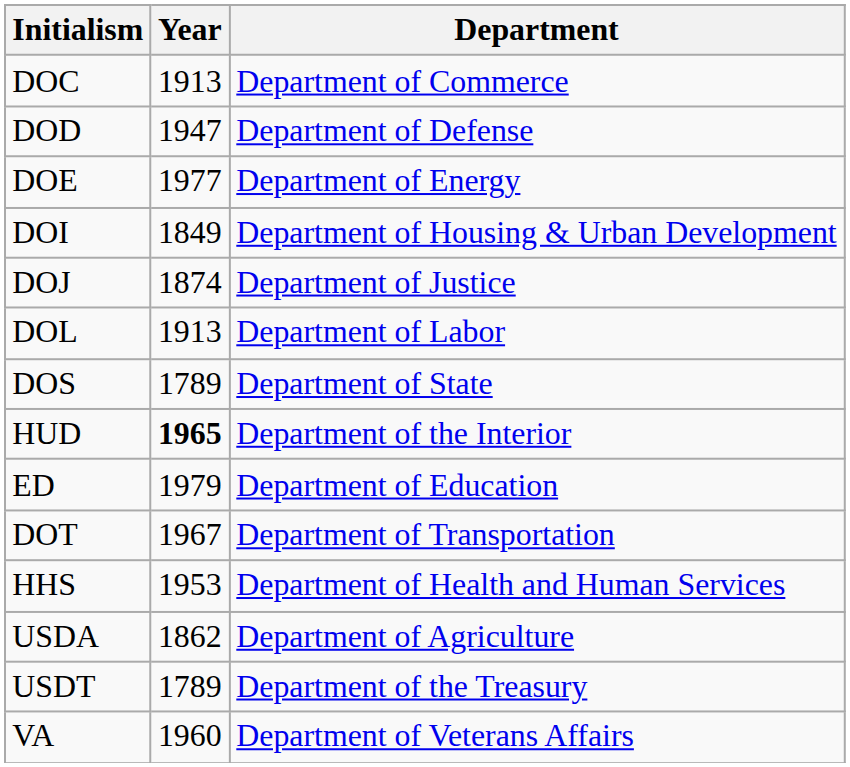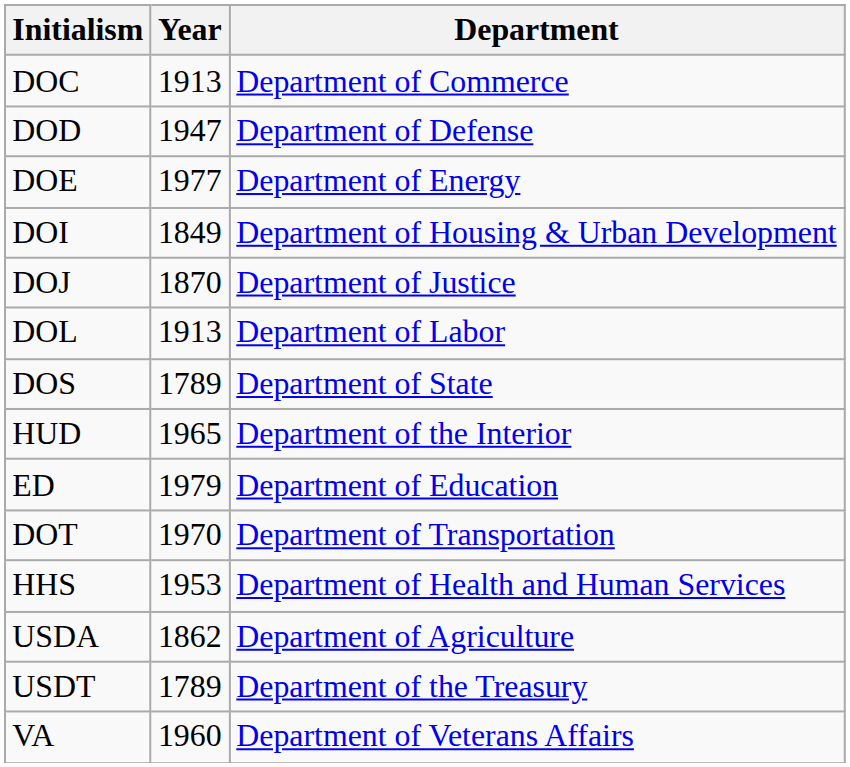 <table class="wikitable sortable">
 <tr>
 <th>Initialism</th>
 <th>Year</th>
 <th>Department</th>
 </tr>
 <tr>
 <td>DOC</td>
 <td>1913</td>
 <td><a href='#'>Department of Commerce</a></td>
 </tr>
 <tr>
 <td>DOD</td>
 <td>1947</td>
 <td><a href='#'>Department of Defense</a></td>
 </tr>
 <tr>
 <td>DOE</td>
 <td>1977</td>
 <td><a href='#'>Department of Energy</a></td>
 </tr>
 <tr>
 <td>DOI</td>
 <td>1849</td>
 <td><a href='#'>Department of Housing & Urban Development</a></td>
 </tr>
 <tr>
 <td>DOJ</td>
-<td>1874</td>
+<td>1870</td>
 <td><a href='#'>Department of Justice</a></td>
 </tr>
 <tr>
 <td>DOL</td>
 <td>1913</td>
 <td><a href='#'>Department of Labor</a></td>
 </tr>
 <tr>
 <td>DOS</td>
 <td>1789</td>
 <td><a href='#'>Department of State</a></td>
 </tr>
 <tr>
 <td>HUD</td>
-<td><strong>1965</strong></td>
+<td>1965</td>
 <td><a href='#'>Department of the Interior</a></td>
 </tr>
 <tr>
 <td>ED</td>
 <td>1979</td>
 <td><a href='#'>Department of Education</a></td>
 </tr>
 <tr>
 <td>DOT</td>
-<td>1967</td>
+<td>1970</td>
 <td><a href='#'>Department of Transportation</a></td>
 </tr>
 <tr>
 <td>HHS</td>
 <td>1953</td>
 <td><a href='#'>Department of Health and Human Services</a></td>
 </tr>
 <tr>
 <td>USDA</td>
 <td>1862</td>
 <td><a href='#'>Department of Agriculture</a></td>
 </tr>
 <tr>
 <td>USDT</td>
 <td>1789</td>
 <td><a href='#'>Department of the Treasury</a></td>
 </tr>
 <tr>
 <td>VA</td>
 <td>1960</td>
 <td><a href='#'>Department of Veterans Affairs</a></td>
 </tr>
 </table>
